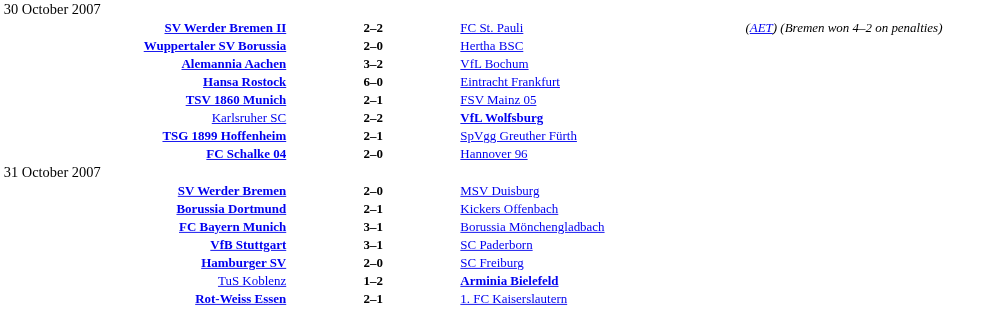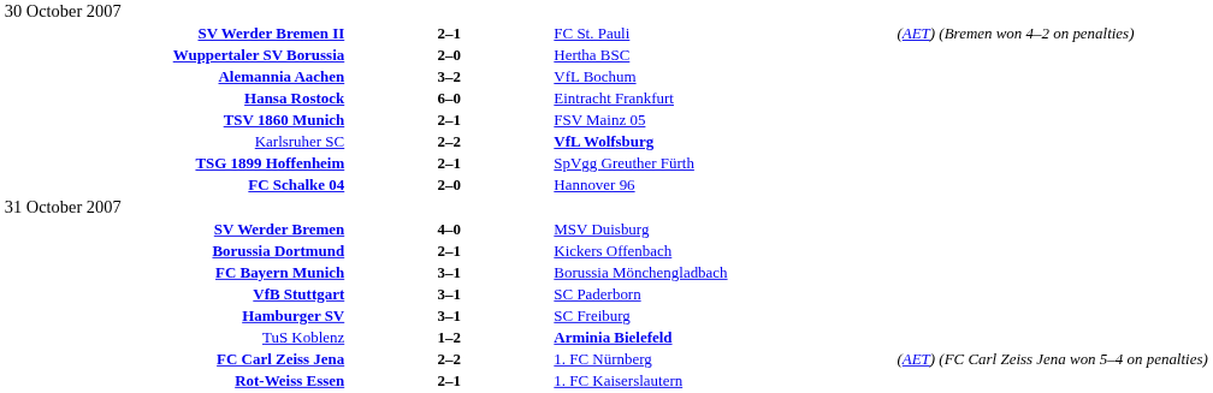 <table width=100% cellspacing=1>
 <tr>
 <th width=20%></th>
 <th width=12%></th>
 <th width=20%></th>
 <th></th>
 </tr>
 <tr>
 <td>30 October 2007</td>
 </tr>
 <tr style=font-size:90%>
 <td align=right><strong><a href='#'>SV Werder Bremen II</a></strong></td>
-<td align=center><strong>2–2</strong></td>
+<td align=center><strong>2–1</strong></td>
 <td><a href='#'>FC St. Pauli</a></td>
 <td><em>(<a href='#'>AET</a>) (Bremen won 4–2 on penalties)</em></td>
 </tr>
 <tr style=font-size:90%>
 <td align=right><strong><a href='#'>Wuppertaler SV Borussia</a></strong></td>
 <td align=center><strong>2–0</strong></td>
 <td><a href='#'>Hertha BSC</a></td>
 </tr>
 <tr style=font-size:90%>
 <td align=right><strong><a href='#'>Alemannia Aachen</a></strong></td>
 <td align=center><strong>3–2</strong></td>
 <td><a href='#'>VfL Bochum</a></td>
 </tr>
 <tr style=font-size:90%>
 <td align=right><strong><a href='#'>Hansa Rostock</a></strong></td>
 <td align=center><strong>6–0</strong></td>
 <td><a href='#'>Eintracht Frankfurt</a></td>
 </tr>
 <tr style=font-size:90%>
 <td align=right><strong><a href='#'>TSV 1860 Munich</a></strong></td>
 <td align=center><strong>2–1</strong></td>
 <td><a href='#'>FSV Mainz 05</a></td>
 </tr>
 <tr style=font-size:90%>
 <td align=right><a href='#'>Karlsruher SC</a></td>
 <td align=center><strong>2–2</strong></td>
 <td><strong><a href='#'>VfL Wolfsburg</a></strong></td>
 </tr>
 <tr style=font-size:90%>
 <td align=right><strong><a href='#'>TSG 1899 Hoffenheim</a></strong></td>
 <td align=center><strong>2–1</strong></td>
 <td><a href='#'>SpVgg Greuther Fürth</a></td>
 </tr>
 <tr style=font-size:90%>
 <td align=right><strong><a href='#'>FC Schalke 04</a></strong></td>
 <td align=center><strong>2–0</strong></td>
 <td><a href='#'>Hannover 96</a></td>
 </tr>
 <tr>
 <td>31 October 2007</td>
 </tr>
 <tr style=font-size:90%>
 <td align=right><strong><a href='#'>SV Werder Bremen</a></strong></td>
-<td align=center><strong>2–0</strong></td>
+<td align=center><strong>4–0</strong></td>
 <td><a href='#'>MSV Duisburg</a></td>
 </tr>
 <tr style=font-size:90%>
 <td align=right><strong><a href='#'>Borussia Dortmund</a></strong></td>
 <td align=center><strong>2–1</strong></td>
 <td><a href='#'>Kickers Offenbach</a></td>
 </tr>
 <tr style=font-size:90%>
 <td align=right><strong><a href='#'>FC Bayern Munich</a></strong></td>
 <td align=center><strong>3–1</strong></td>
 <td><a href='#'>Borussia Mönchengladbach</a></td>
 </tr>
 <tr style=font-size:90%>
 <td align=right><strong><a href='#'>VfB Stuttgart</a></strong></td>
 <td align=center><strong>3–1</strong></td>
 <td><a href='#'>SC Paderborn</a></td>
 </tr>
 <tr style=font-size:90%>
 <td align=right><strong><a href='#'>Hamburger SV</a></strong></td>
-<td align=center><strong>2–0</strong></td>
+<td align=center><strong>3–1</strong></td>
 <td><a href='#'>SC Freiburg</a></td>
 </tr>
 <tr style=font-size:90%>
 <td align=right><a href='#'>TuS Koblenz</a></td>
 <td align=center><strong>1–2</strong></td>
 <td><strong><a href='#'>Arminia Bielefeld</a></strong></td>
 </tr>
 <tr style=font-size:90%>
+<td align=right><strong><a href='#'>FC Carl Zeiss Jena</a></strong></td>
+<td align=center><strong>2–2</strong></td>
+<td><a href='#'>1. FC Nürnberg</a></td>
+<td><em>(<a href='#'>AET</a>) (FC Carl Zeiss Jena won 5–4 on penalties)</em></td>
+</tr>
+<tr style=font-size:90%>
 <td align=right><strong><a href='#'>Rot-Weiss Essen</a></strong></td>
 <td align=center><strong>2–1</strong></td>
 <td><a href='#'>1. FC Kaiserslautern</a></td>
 </tr>
 </table>
